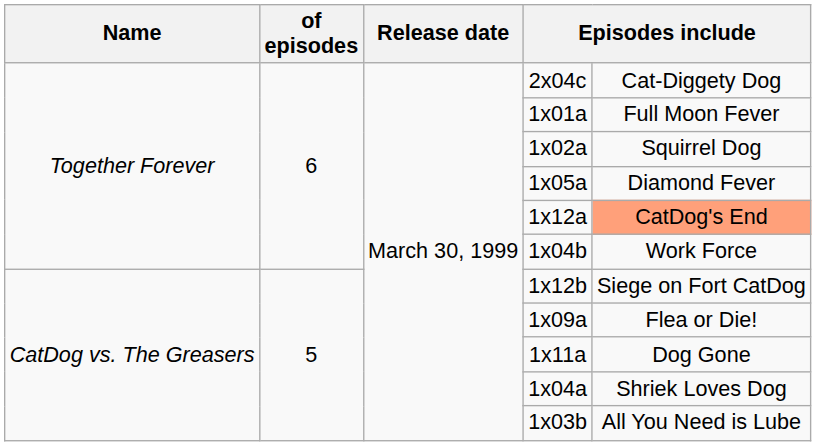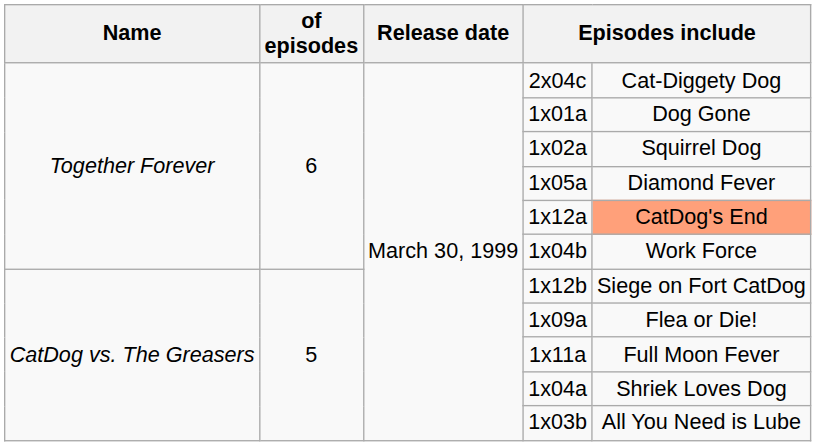 <table class="wikitable sortable" style="text-align:center;">
 <tr>
 <th>Name</th>
 <th> of<br>episodes</th>
 <th>Release date</th>
 <th colspan=2>Episodes include</th>
 </tr>
 <tr>
 <td rowspan=6><em>Together Forever</em></td>
 <td rowspan=6>6</td>
 <td rowspan=11>March 30, 1999</td>
 <td>2x04c</td>
 <td>Cat-Diggety Dog</td>
 </tr>
 <tr>
 <td>1x01a</td>
-<td>Full Moon Fever</td>
+<td>Dog Gone</td>
 </tr>
 <tr>
 <td>1x02a</td>
 <td>Squirrel Dog</td>
 </tr>
 <tr>
 <td>1x05a</td>
 <td>Diamond Fever</td>
 </tr>
 <tr>
 <td>1x12a</td>
 <td style="background: lightsalmon;">CatDog's End</td>
 </tr>
 <tr>
 <td>1x04b</td>
 <td>Work Force</td>
 </tr>
 <tr>
 <td rowspan=5><em>CatDog vs. The Greasers</em></td>
 <td rowspan=5>5</td>
 <td>1x12b</td>
 <td>Siege on Fort CatDog</td>
 </tr>
 <tr>
 <td>1x09a</td>
 <td>Flea or Die!</td>
 </tr>
 <tr>
 <td>1x11a</td>
-<td>Dog Gone</td>
+<td>Full Moon Fever</td>
 </tr>
 <tr>
 <td>1x04a</td>
 <td>Shriek Loves Dog</td>
 </tr>
 <tr>
 <td>1x03b</td>
 <td>All You Need is Lube</td>
 </tr>
 </table>
